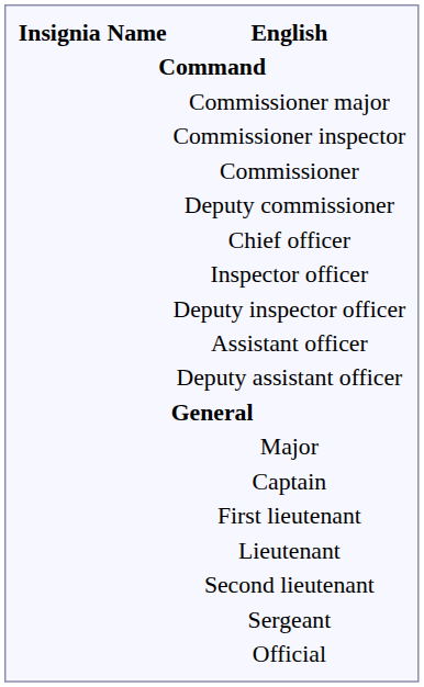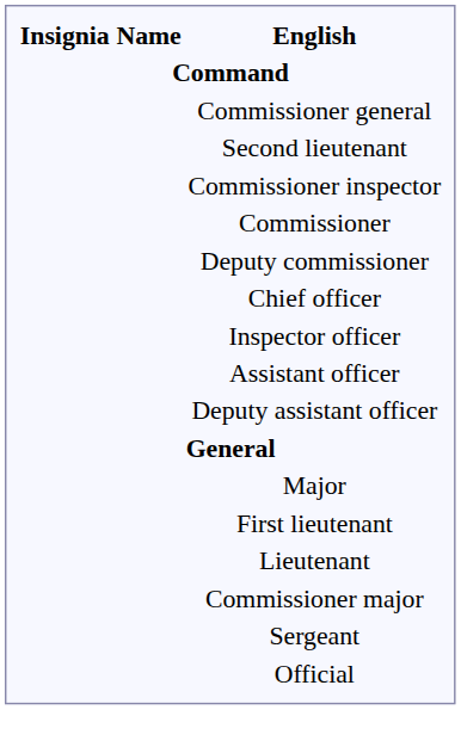 <table style="border:1px solid #8888aa; background-color:#f7f8ff; padding:5px; font-size:95%; margin: 0px 12px 12px 0px;">
 <tr style="text-align:center;">
 <th>Insignia</th>
 <th>Name</th>
 <th>English</th>
 </tr>
 <tr style="text-align:center;">
 <th colspan=3>Command</th>
 </tr>
 <tr style="text-align:center;">
 <td></td>
 <td></td>
-<td>Commissioner major</td>
+<td>Commissioner general</td>
+</tr>
+<tr style="text-align:center;">
+<td></td>
+<td></td>
+<td>Second lieutenant</td>
 </tr>
 <tr style="text-align:center;">
 <td></td>
 <td></td>
 <td>Commissioner inspector</td>
 </tr>
 <tr style="text-align:center;">
 <td></td>
 <td></td>
 <td>Commissioner</td>
 </tr>
 <tr style="text-align:center;">
 <td></td>
 <td></td>
 <td>Deputy commissioner</td>
 </tr>
 <tr style="text-align:center;">
 <td></td>
 <td></td>
 <td>Chief officer</td>
 </tr>
 <tr style="text-align:center;">
 <td></td>
 <td></td>
 <td>Inspector officer</td>
 </tr>
 <tr style="text-align:center;">
 <td></td>
 <td></td>
-<td>Deputy inspector officer</td>
-</tr>
-<tr style="text-align:center;">
-<td></td>
-<td></td>
 <td>Assistant officer</td>
 </tr>
 <tr style="text-align:center;">
 <td></td>
 <td></td>
 <td>Deputy assistant officer</td>
 </tr>
 <tr style="text-align:center;">
 <th colspan=3>General</th>
 </tr>
 <tr style="text-align:center;">
 <td></td>
 <td></td>
 <td>Major</td>
 </tr>
 <tr style="text-align:center;">
 <td></td>
 <td></td>
-<td>Captain</td>
-</tr>
-<tr style="text-align:center;">
-<td></td>
-<td></td>
 <td>First lieutenant</td>
 </tr>
 <tr style="text-align:center;">
 <td></td>
 <td></td>
 <td>Lieutenant</td>
 </tr>
 <tr style="text-align:center;">
 <td></td>
 <td></td>
-<td>Second lieutenant</td>
+<td>Commissioner major</td>
 </tr>
 <tr style="text-align:center;">
 <td></td>
 <td></td>
 <td>Sergeant</td>
 </tr>
 <tr style="text-align:center;">
 <td></td>
 <td></td>
 <td>Official</td>
 </tr>
 </table>
